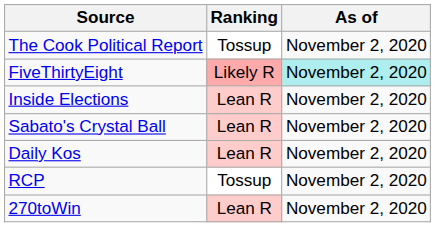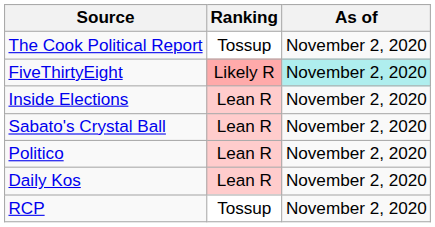 <table class="wikitable" style="text-align:center">
 <tr>
 <th>Source</th>
 <th>Ranking</th>
 <th>As of</th>
 </tr>
 <tr>
 <td align=left><a href='#'>The Cook Political Report</a></td>
 <td style="background:#fff" data-sort-value=0>Tossup</td>
 <td>November 2, 2020</td>
 </tr>
 <tr>
 <td align=left><a href='#'>FiveThirtyEight</a></td>
 <td style="background:#faa" data-sort-value=3>Likely R</td>
 <td style="background: paleturquoise;">November 2, 2020</td>
 </tr>
 <tr>
 <td align=left><a href='#'>Inside Elections</a></td>
 <td style="background:#fcc" data-sort-value=2>Lean R</td>
 <td>November 2, 2020</td>
 </tr>
 <tr>
 <td align=left><a href='#'>Sabato's Crystal Ball</a></td>
 <td style="background:#fcc" data-sort-value=2>Lean R</td>
 <td>November 2, 2020</td>
 </tr>
 <tr>
+<td align=left><a href='#'>Politico</a></td>
+<td style="background:#fcc" data-sort-value=2>Lean R</td>
+<td>November 2, 2020</td>
+</tr>
+<tr>
 <td align=left><a href='#'>Daily Kos</a></td>
 <td style="background:#fcc" data-sort-value=2>Lean R</td>
 <td>November 2, 2020</td>
 </tr>
 <tr>
 <td align=left><a href='#'>RCP</a></td>
 <td style="background:#fff" data-sort-value=0>Tossup</td>
 <td>November 2, 2020</td>
 </tr>
-<tr>
-<td align=left><a href='#'>270toWin</a></td>
-<td style="background:#fcc" data-sort-value=2>Lean R</td>
-<td>November 2, 2020</td>
-</tr>
 </table>
